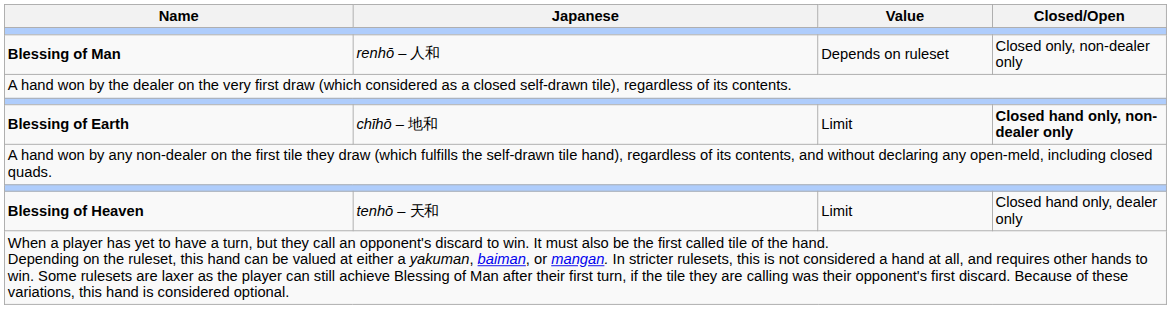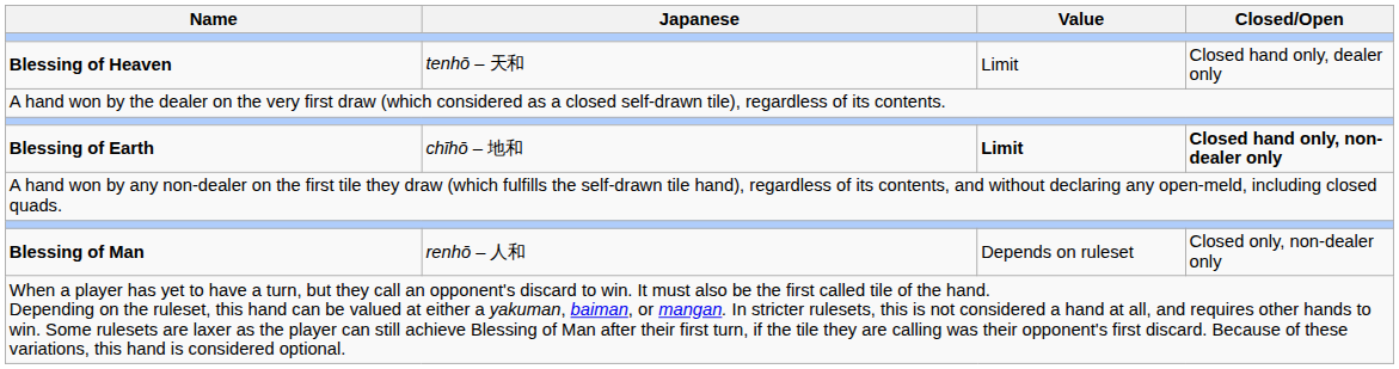 <table class="wikitable" width=100%>
 <tr>
 <th>Name</th>
 <th>Japanese</th>
 <th>Value</th>
 <th>Closed/Open</th>
 </tr>
 <tr>
 <td colspan=4 bgcolor="#AFCDFC"></td>
 </tr>
 <tr>
-<td width=30%><strong>Blessing of Man</strong></td>
-<td width=40%><em>renhō</em> – 人和</td>
-<td width=15%>Depends on ruleset</td>
-<td width=15%>Closed only, non-dealer only</td>
+<td width=30%><strong>Blessing of Heaven</strong></td>
+<td width=40%><em>tenhō</em> – 天和</td>
+<td width=15%>Limit</td>
+<td width=15%>Closed hand only, dealer only</td>
 </tr>
 <tr>
 <td colspan=4>A hand won by the dealer on the very first draw (which considered as a closed self-drawn tile), regardless of its contents.</td>
 </tr>
 <tr>
 <td colspan=4 bgcolor="#AFCDFC"></td>
 </tr>
 <tr>
 <td width=30%><strong>Blessing of Earth</strong></td>
 <td width=40%><em>chīhō</em> – 地和</td>
-<td width=15%>Limit</td>
+<td width=15%><strong>Limit</strong></td>
 <td width=15%><strong>Closed hand only, non-dealer only</strong></td>
 </tr>
 <tr>
 <td colspan=4>A hand won by any non-dealer on the first tile they draw (which fulfills the self-drawn tile hand), regardless of its contents, and without declaring any open-meld, including closed quads.</td>
 </tr>
 <tr>
 <td colspan=4 bgcolor="#AFCDFC"></td>
 </tr>
 <tr>
-<td width=30%><strong>Blessing of Heaven</strong></td>
-<td width=40%><em>tenhō</em> – 天和</td>
-<td width=15%>Limit</td>
-<td width=15%>Closed hand only, dealer only</td>
+<td width=30%><strong>Blessing of Man</strong></td>
+<td width=40%><em>renhō</em> – 人和</td>
+<td width=15%>Depends on ruleset</td>
+<td width=15%>Closed only, non-dealer only</td>
 </tr>
 <tr>
 <td colspan=4>When a player has yet to have a turn, but they call an opponent's discard to win. It must also be the first called tile of the hand.<br>Depending on the ruleset, this hand can be valued at either a <em>yakuman</em>, <em><a href='#'>baiman</a></em>, or <em><a href='#'>mangan</a>.</em> In stricter rulesets, this is not considered a hand at all, and requires other hands to win. Some rulesets are laxer as the player can still achieve Blessing of Man after their first turn, if the tile they are calling was their opponent's first discard. Because of these variations, this hand is considered optional.</td>
 </tr>
 </table>
